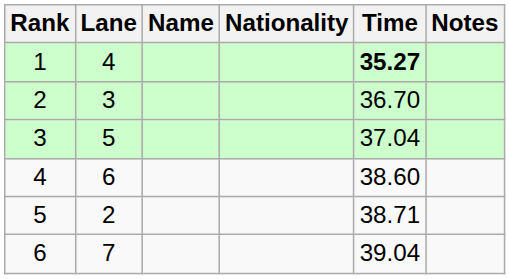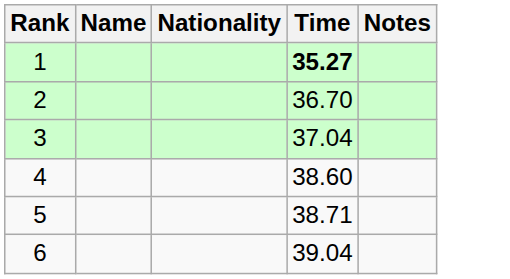 <table class="wikitable sortable" style="text-align:center">
 <tr>
 <th>Rank</th>
-<th>Lane</th>
 <th>Name</th>
 <th>Nationality</th>
 <th>Time</th>
 <th>Notes</th>
 </tr>
 <tr bgcolor=ccffcc>
 <td>1</td>
-<td>4</td>
 <td align=left></td>
 <td align=left></td>
 <td><strong>35.27</strong></td>
 <td><strong></strong></td>
 </tr>
 <tr bgcolor=ccffcc>
 <td>2</td>
-<td>3</td>
 <td align=left></td>
 <td align=left></td>
 <td>36.70</td>
 <td><strong></strong></td>
 </tr>
 <tr bgcolor=ccffcc>
 <td>3</td>
-<td>5</td>
 <td align=left></td>
 <td align=left></td>
 <td>37.04</td>
 <td><strong></strong></td>
 </tr>
 <tr>
 <td>4</td>
-<td>6</td>
 <td align=left></td>
 <td align=left></td>
 <td>38.60</td>
 <td></td>
 </tr>
 <tr>
 <td>5</td>
-<td>2</td>
 <td align=left></td>
 <td align=left></td>
 <td>38.71</td>
 <td></td>
 </tr>
 <tr>
 <td>6</td>
-<td>7</td>
 <td align=left></td>
 <td align=left></td>
 <td>39.04</td>
 <td></td>
 </tr>
 </table>
